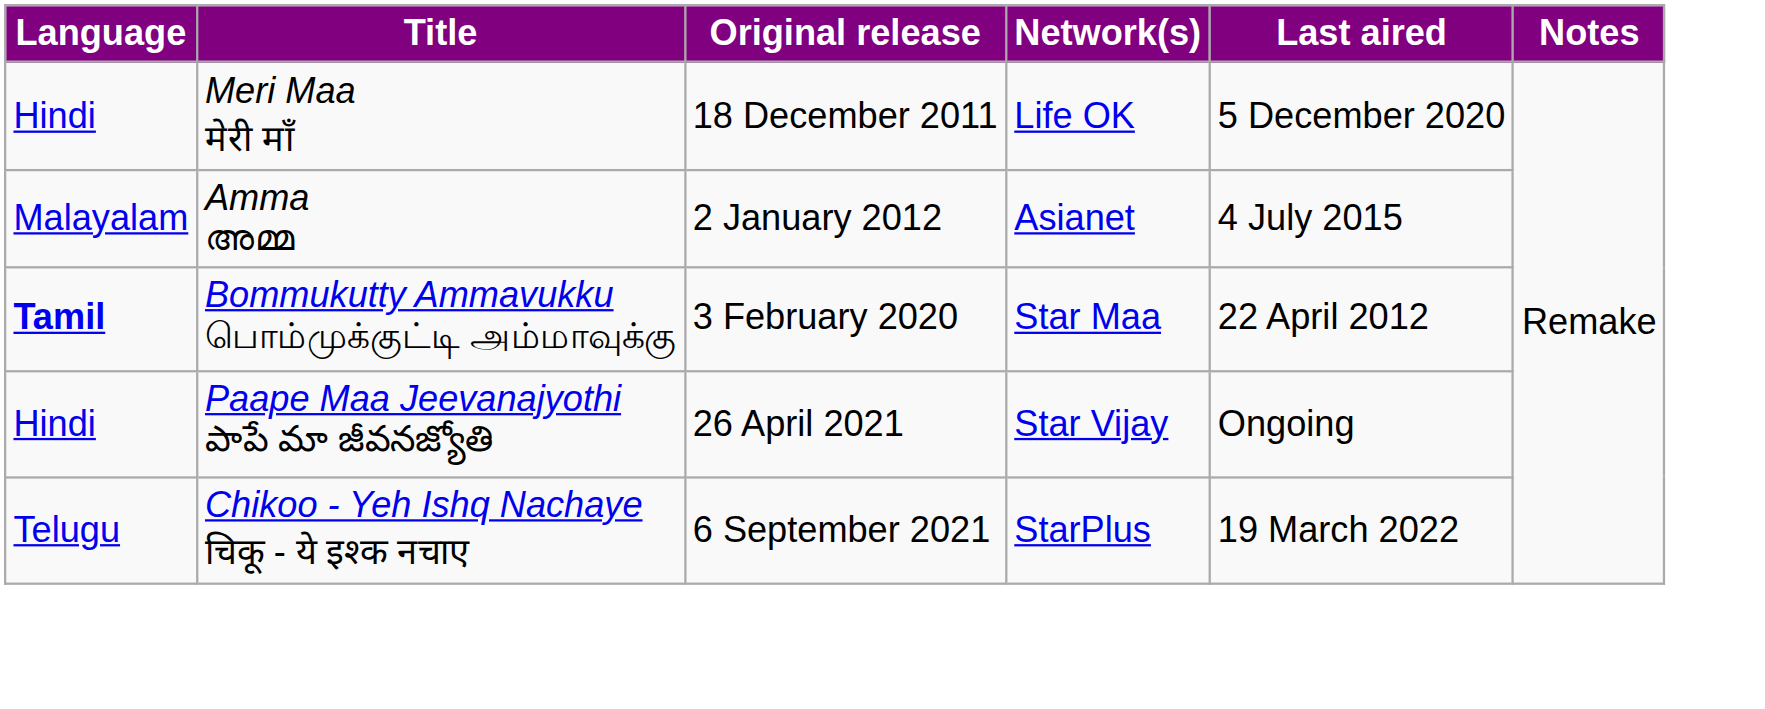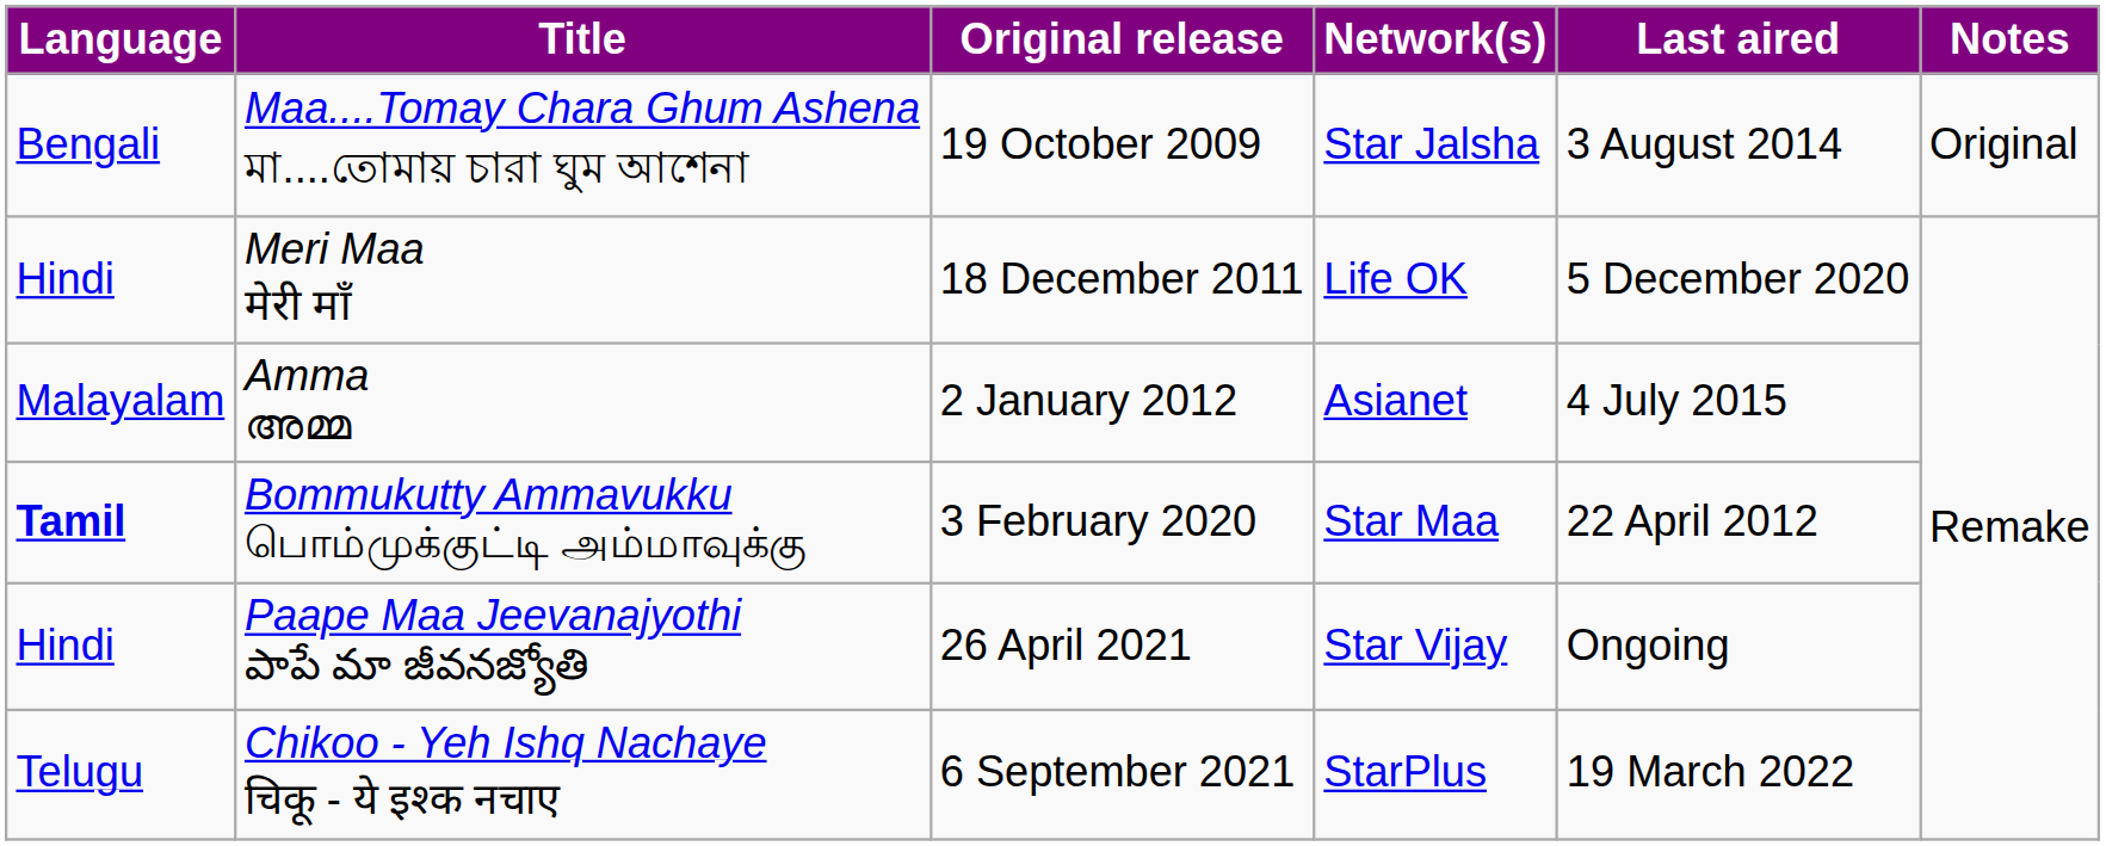 <table class="wikitable" style="margin-right: 0;">
 <tr style="color:white">
 <th style="background:Purple; ">Language</th>
 <th style="background:Purple; ">Title</th>
 <th style="background:Purple; ">Original release</th>
 <th style="background:Purple; ">Network(s)</th>
 <th style="background:Purple; ">Last aired</th>
 <th style="background:Purple; ">Notes</th>
+</tr>
+<tr>
+<td><a href='#'>Bengali</a></td>
+<td><em><a href='#'>Maa....Tomay Chara Ghum Ashena</a></em> <br> মা....তোমায় চারা ঘুম আশেনা</td>
+<td>19 October 2009</td>
+<td><a href='#'>Star Jalsha</a></td>
+<td>3 August 2014</td>
+<td>Original</td>
 </tr>
 <tr>
 <td><a href='#'>Hindi</a></td>
 <td><em>Meri Maa</em> <br> मेरी माँ</td>
 <td>18 December 2011</td>
 <td><a href='#'>Life OK</a></td>
 <td>5 December 2020</td>
 <td rowspan="5">Remake</td>
 </tr>
 <tr>
 <td><a href='#'>Malayalam</a></td>
 <td><em>Amma</em> <br> അമ്മ</td>
 <td>2 January 2012</td>
 <td><a href='#'>Asianet</a></td>
 <td>4 July 2015</td>
 </tr>
 <tr>
 <td><strong><a href='#'>Tamil</a></strong></td>
 <td><em><a href='#'>Bommukutty Ammavukku</a></em> <br> பொம்முக்குட்டி அம்மாவுக்கு</td>
 <td>3 February 2020</td>
 <td><a href='#'>Star Maa</a></td>
 <td>22 April 2012</td>
 </tr>
 <tr>
 <td><a href='#'>Hindi</a></td>
 <td><em><a href='#'>Paape Maa Jeevanajyothi</a></em> <br> పాపే మా జీవనజ్యోతి</td>
 <td>26 April 2021</td>
 <td><a href='#'>Star Vijay</a></td>
 <td>Ongoing</td>
 </tr>
 <tr>
 <td><a href='#'>Telugu</a></td>
 <td><em><a href='#'>Chikoo - Yeh Ishq Nachaye</a></em> <br> चिकू - ये इश्क नचाए</td>
 <td>6 September 2021</td>
 <td><a href='#'>StarPlus</a></td>
 <td>19 March 2022</td>
 </tr>
 </table>
